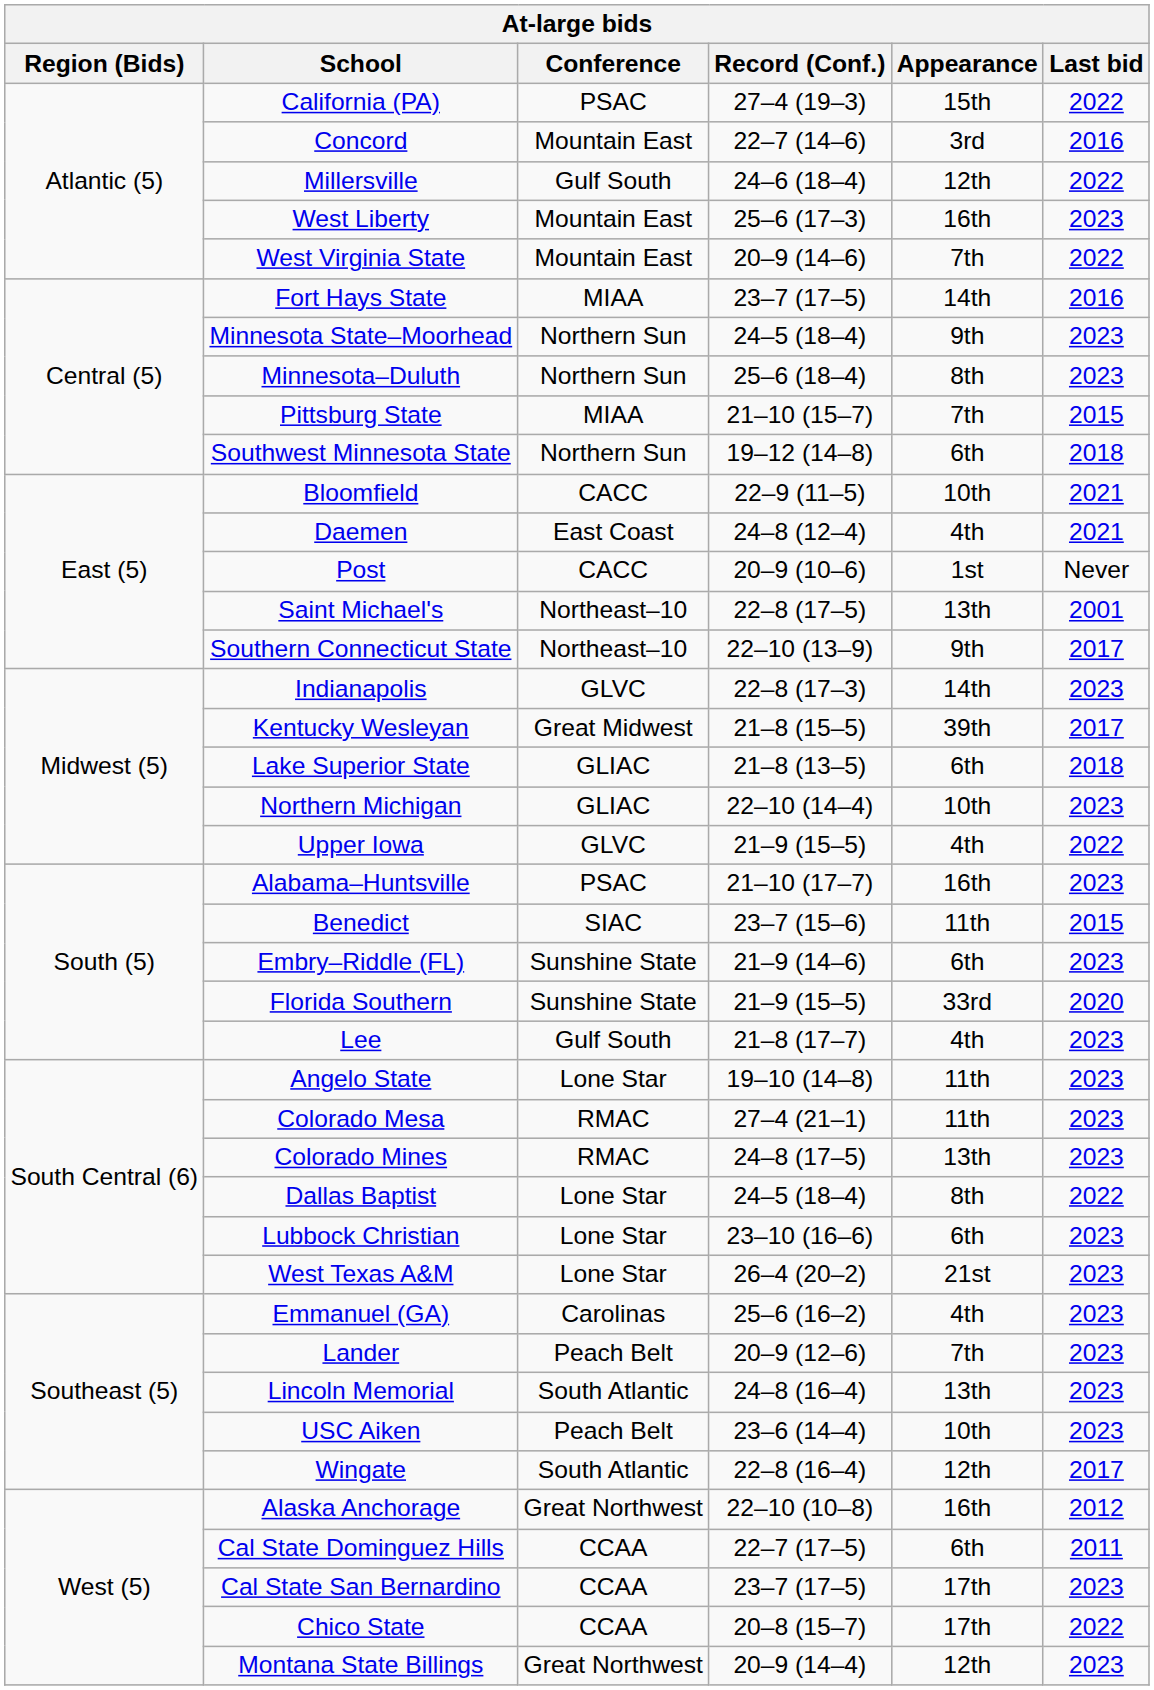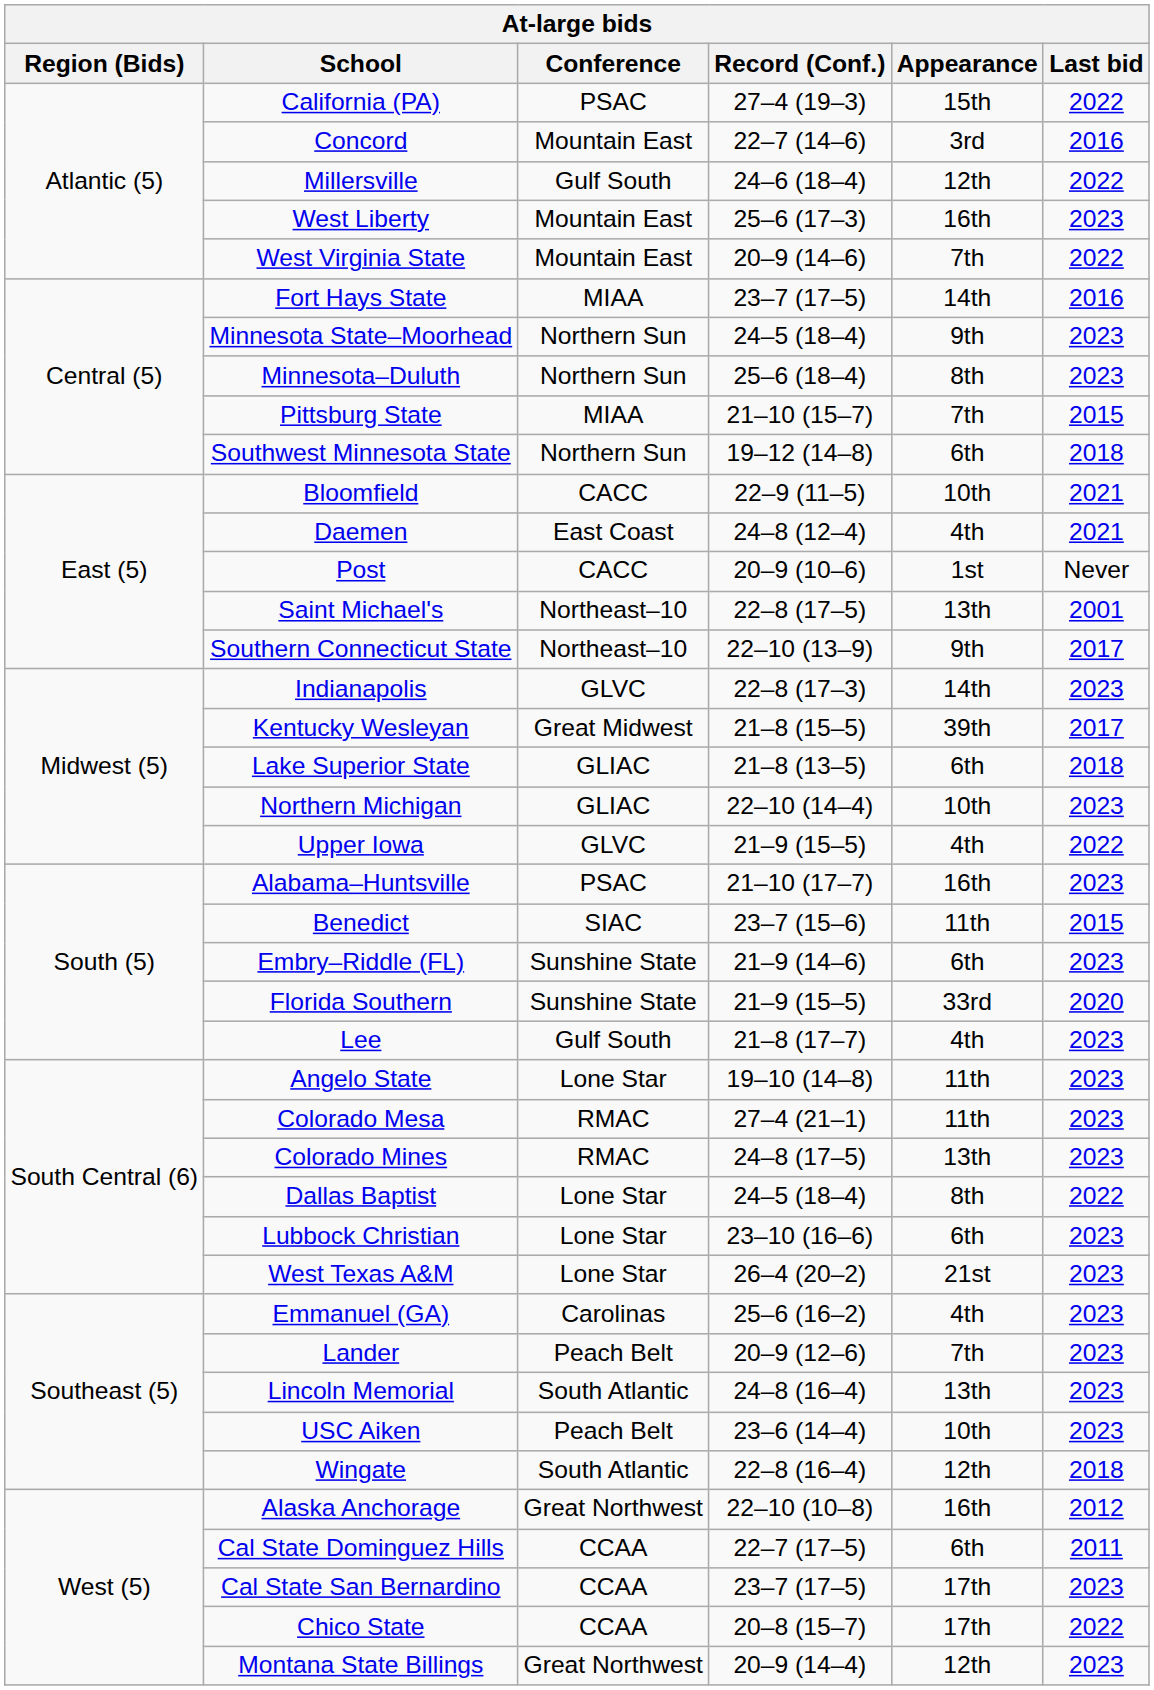 <table class="wikitable sortable" style="text-align:center;">
 <tr>
 <th colspan="6" style=>At-large bids</th>
 </tr>
 <tr>
 <th>Region (Bids)</th>
 <th>School</th>
 <th>Conference</th>
 <th>Record (Conf.)</th>
 <th>Appearance</th>
 <th>Last bid</th>
 </tr>
 <tr>
 <td rowspan=5>Atlantic (5)</td>
 <td><a href='#'>California (PA)</a></td>
 <td>PSAC</td>
 <td align=center>27–4 (19–3)</td>
 <td align=center>15th</td>
 <td align=center><a href='#'>2022</a></td>
 </tr>
 <tr>
 <td><a href='#'>Concord</a></td>
 <td>Mountain East</td>
 <td align=center>22–7 (14–6)</td>
 <td align=center>3rd</td>
 <td align=center><a href='#'>2016</a></td>
 </tr>
 <tr>
 <td><a href='#'>Millersville</a></td>
 <td>Gulf South</td>
 <td align=center>24–6 (18–4)</td>
 <td align=center>12th</td>
 <td align=center><a href='#'>2022</a></td>
 </tr>
 <tr>
 <td><a href='#'>West Liberty</a></td>
 <td>Mountain East</td>
 <td align=center>25–6 (17–3)</td>
 <td align=center>16th</td>
 <td align=center><a href='#'>2023</a></td>
 </tr>
 <tr>
 <td><a href='#'>West Virginia State</a></td>
 <td>Mountain East</td>
 <td align=center>20–9 (14–6)</td>
 <td align=center>7th</td>
 <td align=center><a href='#'>2022</a></td>
 </tr>
 <tr>
 <td rowspan=5>Central (5)</td>
 <td><a href='#'>Fort Hays State</a></td>
 <td>MIAA</td>
 <td align=center>23–7 (17–5)</td>
 <td align=center>14th</td>
 <td align=center><a href='#'>2016</a></td>
 </tr>
 <tr>
 <td><a href='#'>Minnesota State–Moorhead</a></td>
 <td>Northern Sun</td>
 <td align=center>24–5 (18–4)</td>
 <td align=center>9th</td>
 <td align=center><a href='#'>2023</a></td>
 </tr>
 <tr>
 <td><a href='#'>Minnesota–Duluth</a></td>
 <td>Northern Sun</td>
 <td align=center>25–6 (18–4)</td>
 <td align=center>8th</td>
 <td align=center><a href='#'>2023</a></td>
 </tr>
 <tr>
 <td><a href='#'>Pittsburg State</a></td>
 <td>MIAA</td>
 <td align=center>21–10 (15–7)</td>
 <td align=center>7th</td>
 <td align=center><a href='#'>2015</a></td>
 </tr>
 <tr>
 <td><a href='#'>Southwest Minnesota State</a></td>
 <td>Northern Sun</td>
 <td align=center>19–12 (14–8)</td>
 <td align=center>6th</td>
 <td align=center><a href='#'>2018</a></td>
 </tr>
 <tr>
 <td rowspan=5>East (5)</td>
 <td><a href='#'>Bloomfield</a></td>
 <td>CACC</td>
 <td align=center>22–9 (11–5)</td>
 <td align=center>10th</td>
 <td align=center><a href='#'>2021</a></td>
 </tr>
 <tr>
 <td><a href='#'>Daemen</a></td>
 <td>East Coast</td>
 <td align=center>24–8 (12–4)</td>
 <td align=center>4th</td>
 <td align=center><a href='#'>2021</a></td>
 </tr>
 <tr>
 <td><a href='#'>Post</a></td>
 <td>CACC</td>
 <td align=center>20–9 (10–6)</td>
 <td align=center>1st</td>
 <td align=center>Never</td>
 </tr>
 <tr>
 <td><a href='#'>Saint Michael's</a></td>
 <td>Northeast–10</td>
 <td align=center>22–8 (17–5)</td>
 <td align=center>13th</td>
 <td align=center><a href='#'>2001</a></td>
 </tr>
 <tr>
 <td><a href='#'>Southern Connecticut State</a></td>
 <td>Northeast–10</td>
 <td align=center>22–10 (13–9)</td>
 <td align=center>9th</td>
 <td align=center><a href='#'>2017</a></td>
 </tr>
 <tr>
 <td rowspan=5>Midwest (5)</td>
 <td><a href='#'>Indianapolis</a></td>
 <td>GLVC</td>
 <td align=center>22–8 (17–3)</td>
 <td align=center>14th</td>
 <td align=center><a href='#'>2023</a></td>
 </tr>
 <tr>
 <td><a href='#'>Kentucky Wesleyan</a></td>
 <td>Great Midwest</td>
 <td align=center>21–8 (15–5)</td>
 <td align=center>39th</td>
 <td align=center><a href='#'>2017</a></td>
 </tr>
 <tr>
 <td><a href='#'>Lake Superior State</a></td>
 <td>GLIAC</td>
 <td align=center>21–8 (13–5)</td>
 <td align=center>6th</td>
 <td align=center><a href='#'>2018</a></td>
 </tr>
 <tr>
 <td><a href='#'>Northern Michigan</a></td>
 <td>GLIAC</td>
 <td align=center>22–10 (14–4)</td>
 <td align=center>10th</td>
 <td align=center><a href='#'>2023</a></td>
 </tr>
 <tr>
 <td><a href='#'>Upper Iowa</a></td>
 <td>GLVC</td>
 <td align=center>21–9 (15–5)</td>
 <td align=center>4th</td>
 <td align=center><a href='#'>2022</a></td>
 </tr>
 <tr>
 <td rowspan=5>South (5)</td>
 <td><a href='#'>Alabama–Huntsville</a></td>
 <td>PSAC</td>
 <td align=center>21–10 (17–7)</td>
 <td align=center>16th</td>
 <td align=center><a href='#'>2023</a></td>
 </tr>
 <tr>
 <td><a href='#'>Benedict</a></td>
 <td>SIAC</td>
 <td align=center>23–7 (15–6)</td>
 <td align=center>11th</td>
 <td align=center><a href='#'>2015</a></td>
 </tr>
 <tr>
 <td><a href='#'>Embry–Riddle (FL)</a></td>
 <td>Sunshine State</td>
 <td align=center>21–9 (14–6)</td>
 <td align=center>6th</td>
 <td align=center><a href='#'>2023</a></td>
 </tr>
 <tr>
 <td><a href='#'>Florida Southern</a></td>
 <td>Sunshine State</td>
 <td align=center>21–9 (15–5)</td>
 <td align=center>33rd</td>
 <td align=center><a href='#'>2020</a></td>
 </tr>
 <tr>
 <td><a href='#'>Lee</a></td>
 <td>Gulf South</td>
 <td align=center>21–8 (17–7)</td>
 <td align=center>4th</td>
 <td align=center><a href='#'>2023</a></td>
 </tr>
 <tr>
 <td rowspan=6>South Central (6)</td>
 <td><a href='#'>Angelo State</a></td>
 <td>Lone Star</td>
 <td align=center>19–10 (14–8)</td>
 <td align=center>11th</td>
 <td align=center><a href='#'>2023</a></td>
 </tr>
 <tr>
 <td><a href='#'>Colorado Mesa</a></td>
 <td>RMAC</td>
 <td align=center>27–4 (21–1)</td>
 <td align=center>11th</td>
 <td align=center><a href='#'>2023</a></td>
 </tr>
 <tr>
 <td><a href='#'>Colorado Mines</a></td>
 <td>RMAC</td>
 <td align=center>24–8 (17–5)</td>
 <td align=center>13th</td>
 <td align=center><a href='#'>2023</a></td>
 </tr>
 <tr>
 <td><a href='#'>Dallas Baptist</a></td>
 <td>Lone Star</td>
 <td align=center>24–5 (18–4)</td>
 <td align=center>8th</td>
 <td align=center><a href='#'>2022</a></td>
 </tr>
 <tr>
 <td><a href='#'>Lubbock Christian</a></td>
 <td>Lone Star</td>
 <td align=center>23–10 (16–6)</td>
 <td align=center>6th</td>
 <td align=center><a href='#'>2023</a></td>
 </tr>
 <tr>
 <td><a href='#'>West Texas A&M</a></td>
 <td>Lone Star</td>
 <td align=center>26–4 (20–2)</td>
 <td align=center>21st</td>
 <td align=center><a href='#'>2023</a></td>
 </tr>
 <tr>
 <td rowspan=5>Southeast (5)</td>
 <td><a href='#'>Emmanuel (GA)</a></td>
 <td>Carolinas</td>
 <td align=center>25–6 (16–2)</td>
 <td align=center>4th</td>
 <td align=center><a href='#'>2023</a></td>
 </tr>
 <tr>
 <td><a href='#'>Lander</a></td>
 <td>Peach Belt</td>
 <td align=center>20–9 (12–6)</td>
 <td align=center>7th</td>
 <td align=center><a href='#'>2023</a></td>
 </tr>
 <tr>
 <td><a href='#'>Lincoln Memorial</a></td>
 <td>South Atlantic</td>
 <td align=center>24–8 (16–4)</td>
 <td align=center>13th</td>
 <td align=center><a href='#'>2023</a></td>
 </tr>
 <tr>
 <td><a href='#'>USC Aiken</a></td>
 <td>Peach Belt</td>
 <td align=center>23–6 (14–4)</td>
 <td align=center>10th</td>
 <td align=center><a href='#'>2023</a></td>
 </tr>
 <tr>
 <td><a href='#'>Wingate</a></td>
 <td>South Atlantic</td>
 <td align=center>22–8 (16–4)</td>
 <td align=center>12th</td>
-<td align=center><a href='#'>2017</a></td>
+<td align=center><a href='#'>2018</a></td>
 </tr>
 <tr>
 <td rowspan=5>West (5)</td>
 <td><a href='#'>Alaska Anchorage</a></td>
 <td>Great Northwest</td>
 <td align=center>22–10 (10–8)</td>
 <td align=center>16th</td>
 <td align=center><a href='#'>2012</a></td>
 </tr>
 <tr>
 <td><a href='#'>Cal State Dominguez Hills</a></td>
 <td>CCAA</td>
 <td align=center>22–7 (17–5)</td>
 <td align=center>6th</td>
 <td align=center><a href='#'>2011</a></td>
 </tr>
 <tr>
 <td><a href='#'>Cal State San Bernardino</a></td>
 <td>CCAA</td>
 <td align=center>23–7 (17–5)</td>
 <td align=center>17th</td>
 <td align=center><a href='#'>2023</a></td>
 </tr>
 <tr>
 <td><a href='#'>Chico State</a></td>
 <td>CCAA</td>
 <td align=center>20–8 (15–7)</td>
 <td align=center>17th</td>
 <td align=center><a href='#'>2022</a></td>
 </tr>
 <tr>
 <td><a href='#'>Montana State Billings</a></td>
 <td>Great Northwest</td>
 <td align=center>20–9 (14–4)</td>
 <td align=center>12th</td>
 <td align=center><a href='#'>2023</a></td>
 </tr>
 </table>
